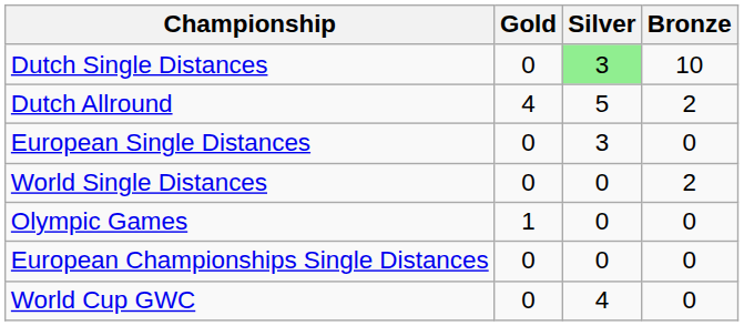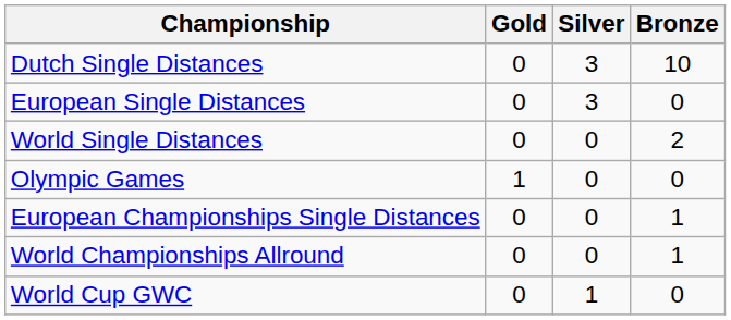 <table class="wikitable" style="text-align:center" |>
 <tr>
 <th>Championship</th>
 <th>Gold <br> </th>
 <th>Silver <br> </th>
 <th>Bronze <br> </th>
 </tr>
 <tr>
 <td style="text-align:left"><a href='#'>Dutch Single Distances</a></td>
 <td>0</td>
-<td style="background: lightgreen;">3</td>
+<td>3</td>
 <td>10</td>
-</tr>
-<tr>
-<td style="text-align:left"><a href='#'>Dutch Allround</a></td>
-<td>4</td>
-<td>5</td>
-<td>2</td>
 </tr>
 <tr>
 <td style="text-align:left"><a href='#'>European Single Distances</a></td>
 <td>0</td>
 <td>3</td>
 <td>0</td>
 </tr>
 <tr>
 <td style="text-align:left"><a href='#'>World Single Distances</a></td>
 <td>0</td>
 <td>0</td>
 <td>2</td>
 </tr>
 <tr>
 <td style="text-align:left"><a href='#'>Olympic Games</a></td>
 <td>1</td>
 <td>0</td>
 <td>0</td>
 </tr>
 <tr>
 <td style="text-align:left"><a href='#'>European Championships Single Distances</a></td>
 <td>0</td>
 <td>0</td>
+<td>1</td>
+</tr>
+<tr>
+<td style="text-align:left"><a href='#'>World Championships Allround</a></td>
 <td>0</td>
+<td>0</td>
+<td>1</td>
 </tr>
 <tr>
 <td style="text-align:left"><a href='#'>World Cup GWC</a></td>
 <td>0</td>
-<td>4</td>
+<td>1</td>
 <td>0</td>
 </tr>
 </table>
